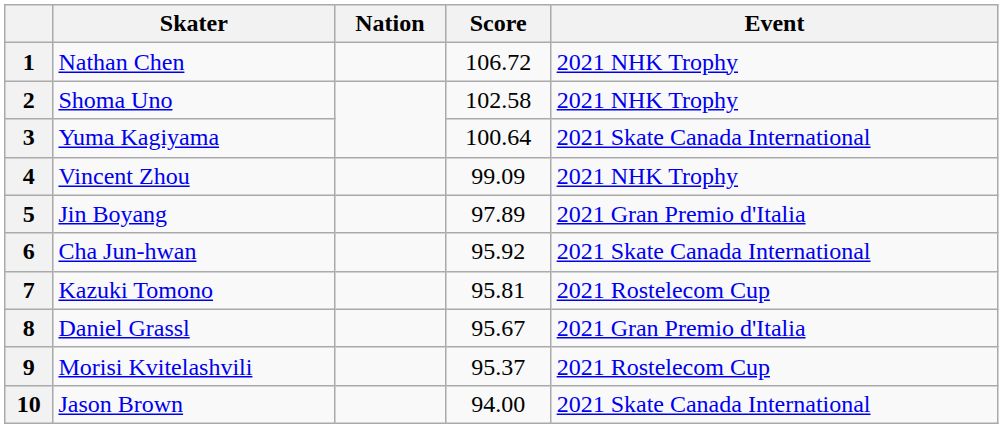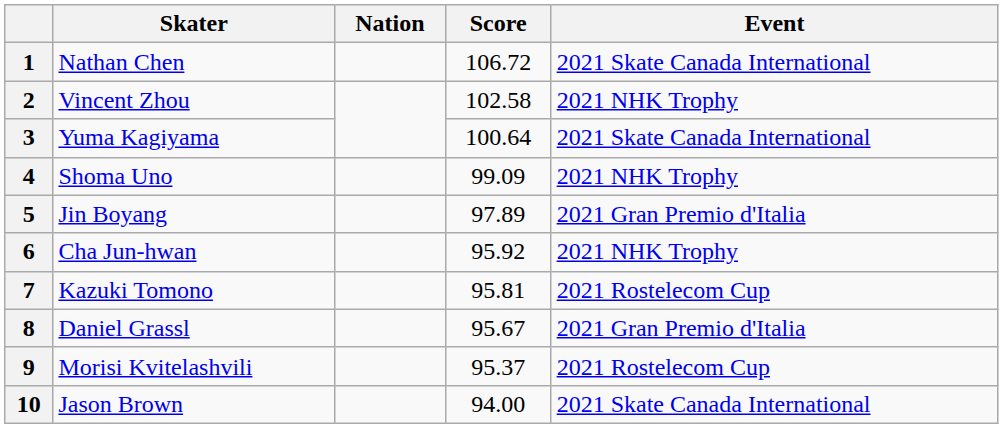 <table class="wikitable sortable" style="text-align:left; width:75%">
 <tr>
 <th scope="col"></th>
 <th scope="col">Skater</th>
 <th scope="col">Nation</th>
 <th scope="col">Score</th>
 <th scope="col">Event</th>
 </tr>
 <tr>
 <th scope="row">1</th>
 <td><a href='#'>Nathan Chen</a></td>
 <td></td>
 <td style="text-align:center;">106.72</td>
-<td><a href='#'>2021 NHK Trophy</a></td>
+<td><a href='#'>2021 Skate Canada International</a></td>
 </tr>
 <tr>
 <th scope="row">2</th>
-<td><a href='#'>Shoma Uno</a></td>
+<td><a href='#'>Vincent Zhou</a></td>
 <td rowspan="2"></td>
 <td style="text-align:center;">102.58</td>
 <td><a href='#'>2021 NHK Trophy</a></td>
 </tr>
 <tr>
 <th scope="row">3</th>
 <td><a href='#'>Yuma Kagiyama</a></td>
 <td style="text-align:center;">100.64</td>
 <td><a href='#'>2021 Skate Canada International</a></td>
 </tr>
 <tr>
 <th scope="row">4</th>
-<td><a href='#'>Vincent Zhou</a></td>
+<td><a href='#'>Shoma Uno</a></td>
 <td></td>
 <td style="text-align:center;">99.09</td>
 <td><a href='#'>2021 NHK Trophy</a></td>
 </tr>
 <tr>
 <th scope="row">5</th>
 <td><a href='#'>Jin Boyang</a></td>
 <td></td>
 <td style="text-align:center;">97.89</td>
 <td><a href='#'>2021 Gran Premio d'Italia</a></td>
 </tr>
 <tr>
 <th scope="row">6</th>
 <td><a href='#'>Cha Jun-hwan</a></td>
 <td></td>
 <td style="text-align:center;">95.92</td>
-<td><a href='#'>2021 Skate Canada International</a></td>
+<td><a href='#'>2021 NHK Trophy</a></td>
 </tr>
 <tr>
 <th scope="row">7</th>
 <td><a href='#'>Kazuki Tomono</a></td>
 <td></td>
 <td style="text-align:center;">95.81</td>
 <td><a href='#'>2021 Rostelecom Cup</a></td>
 </tr>
 <tr>
 <th scope="row">8</th>
 <td><a href='#'>Daniel Grassl</a></td>
 <td></td>
 <td style="text-align:center;">95.67</td>
 <td><a href='#'>2021 Gran Premio d'Italia</a></td>
 </tr>
 <tr>
 <th scope="row">9</th>
 <td><a href='#'>Morisi Kvitelashvili</a></td>
 <td></td>
 <td style="text-align:center;">95.37</td>
 <td><a href='#'>2021 Rostelecom Cup</a></td>
 </tr>
 <tr>
 <th scope="row">10</th>
 <td><a href='#'>Jason Brown</a></td>
 <td></td>
 <td style="text-align:center;">94.00</td>
 <td><a href='#'>2021 Skate Canada International</a></td>
 </tr>
 </table>
